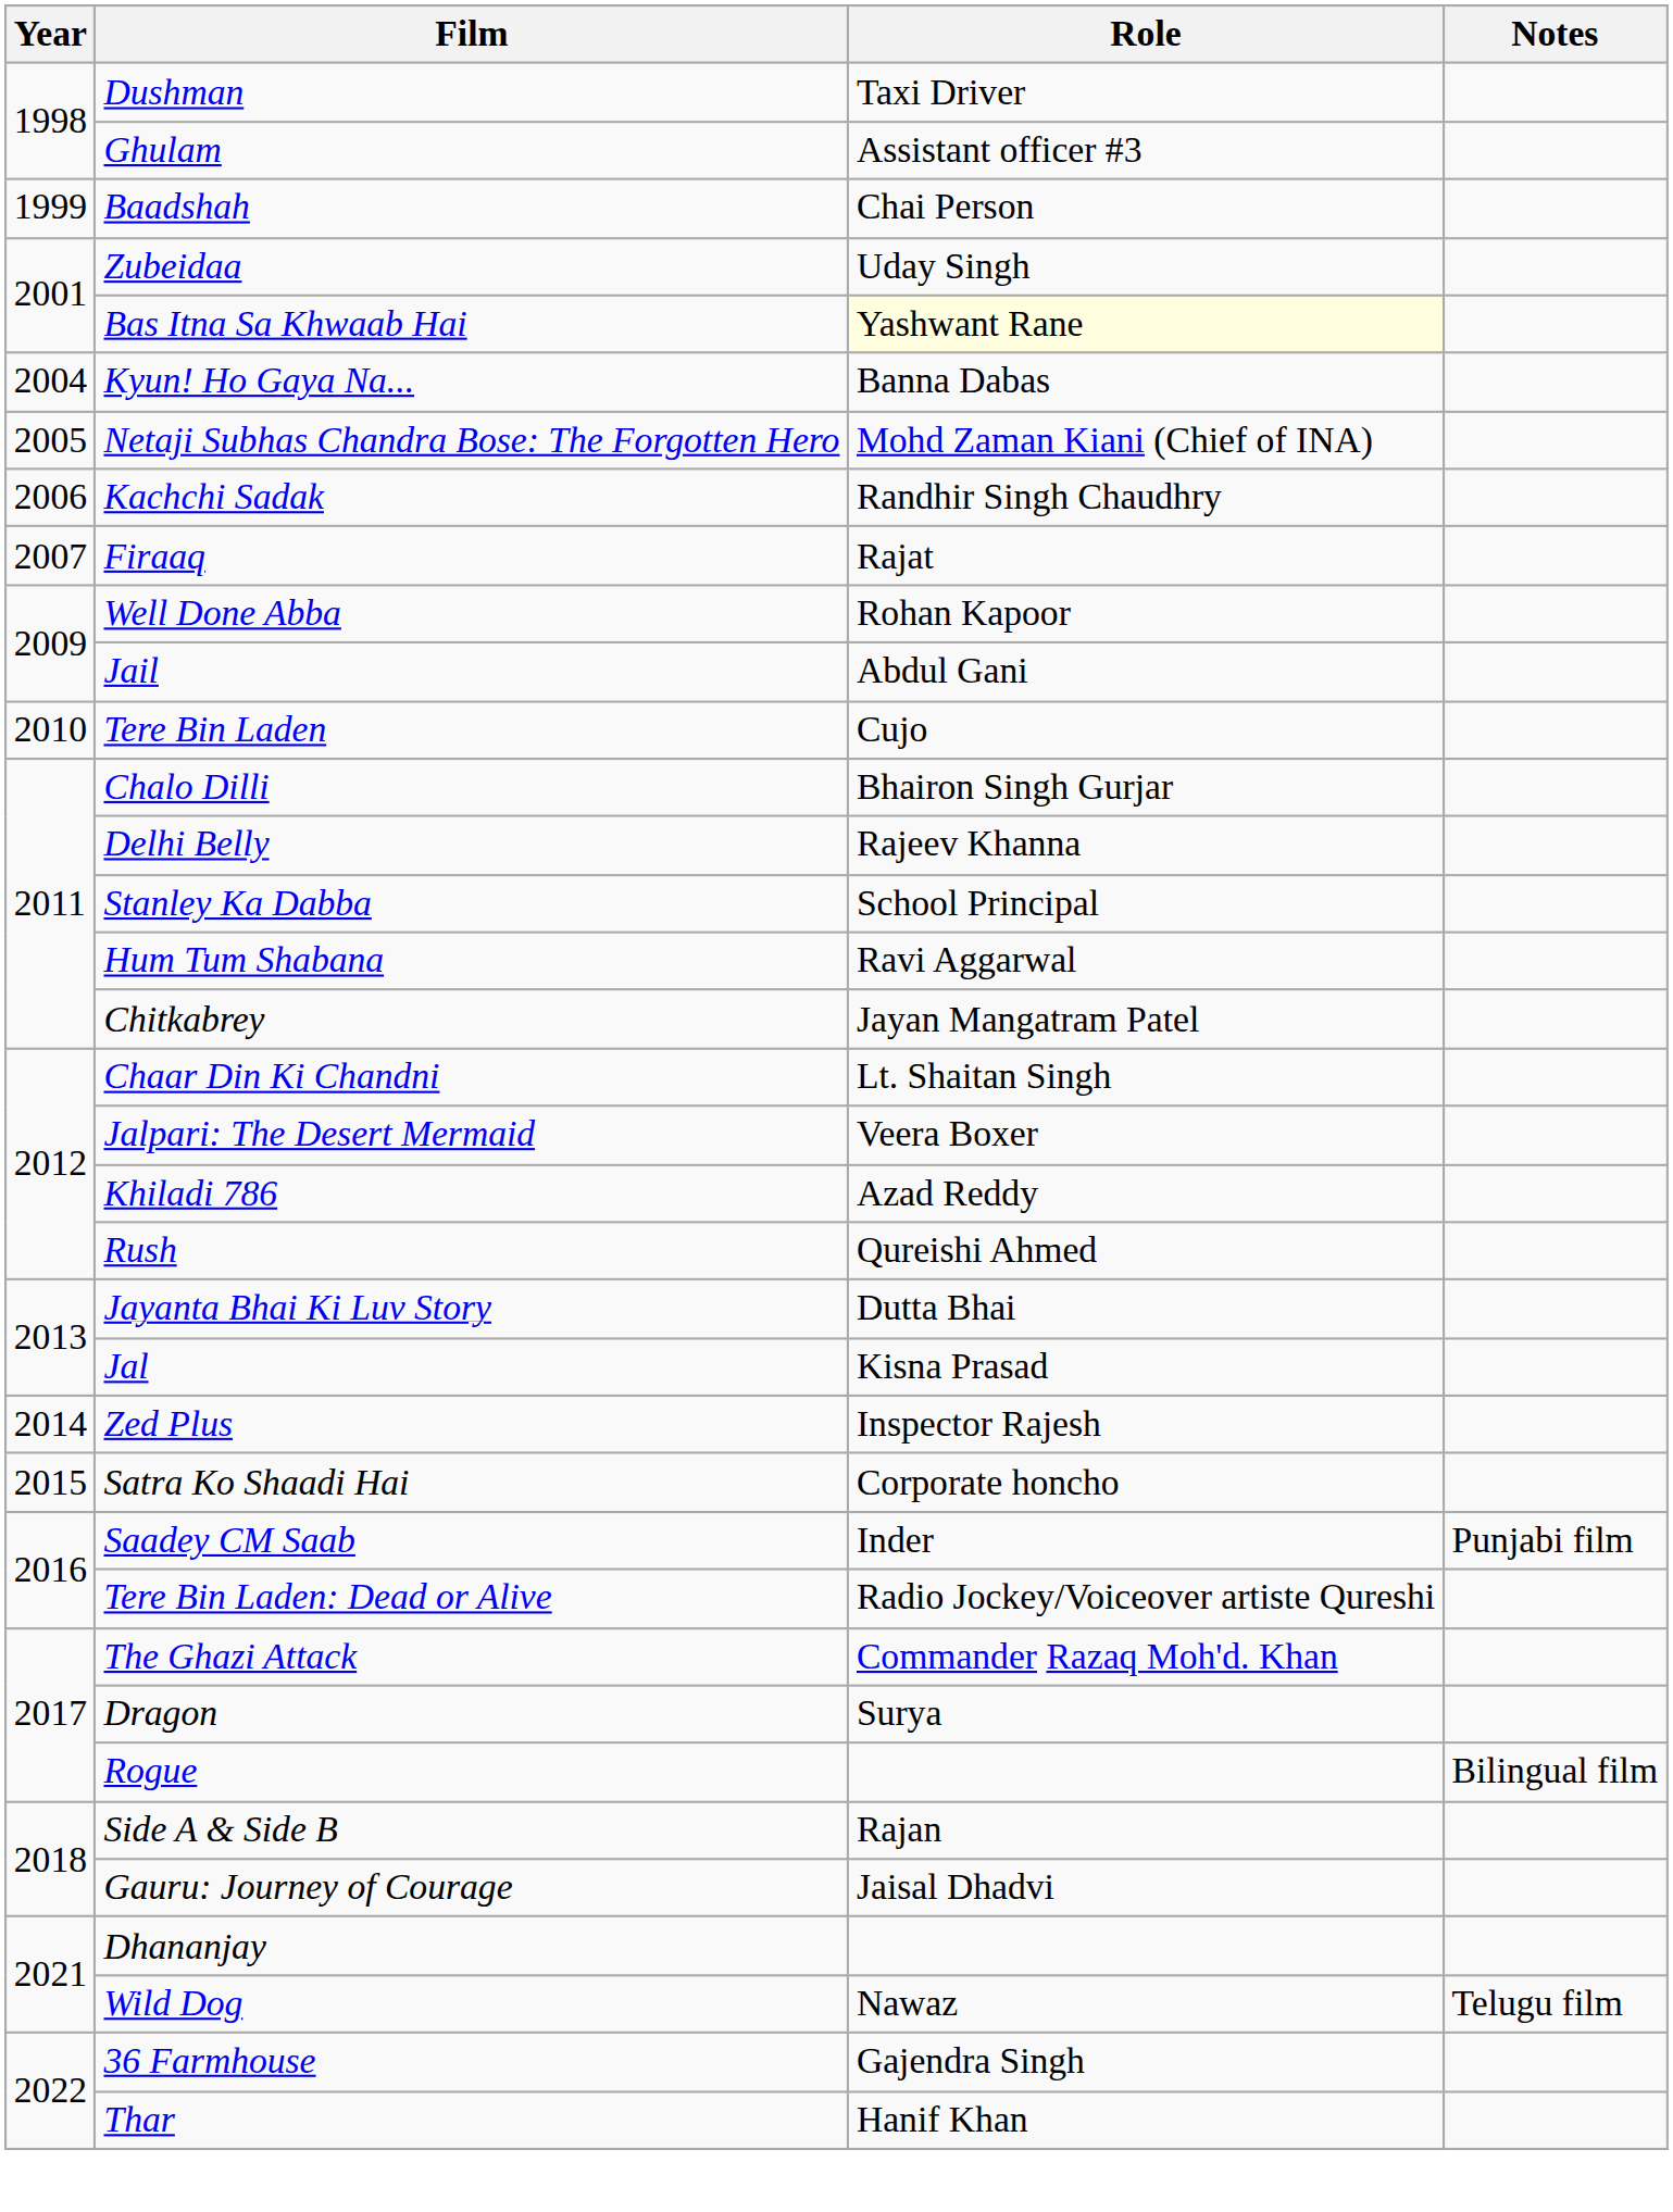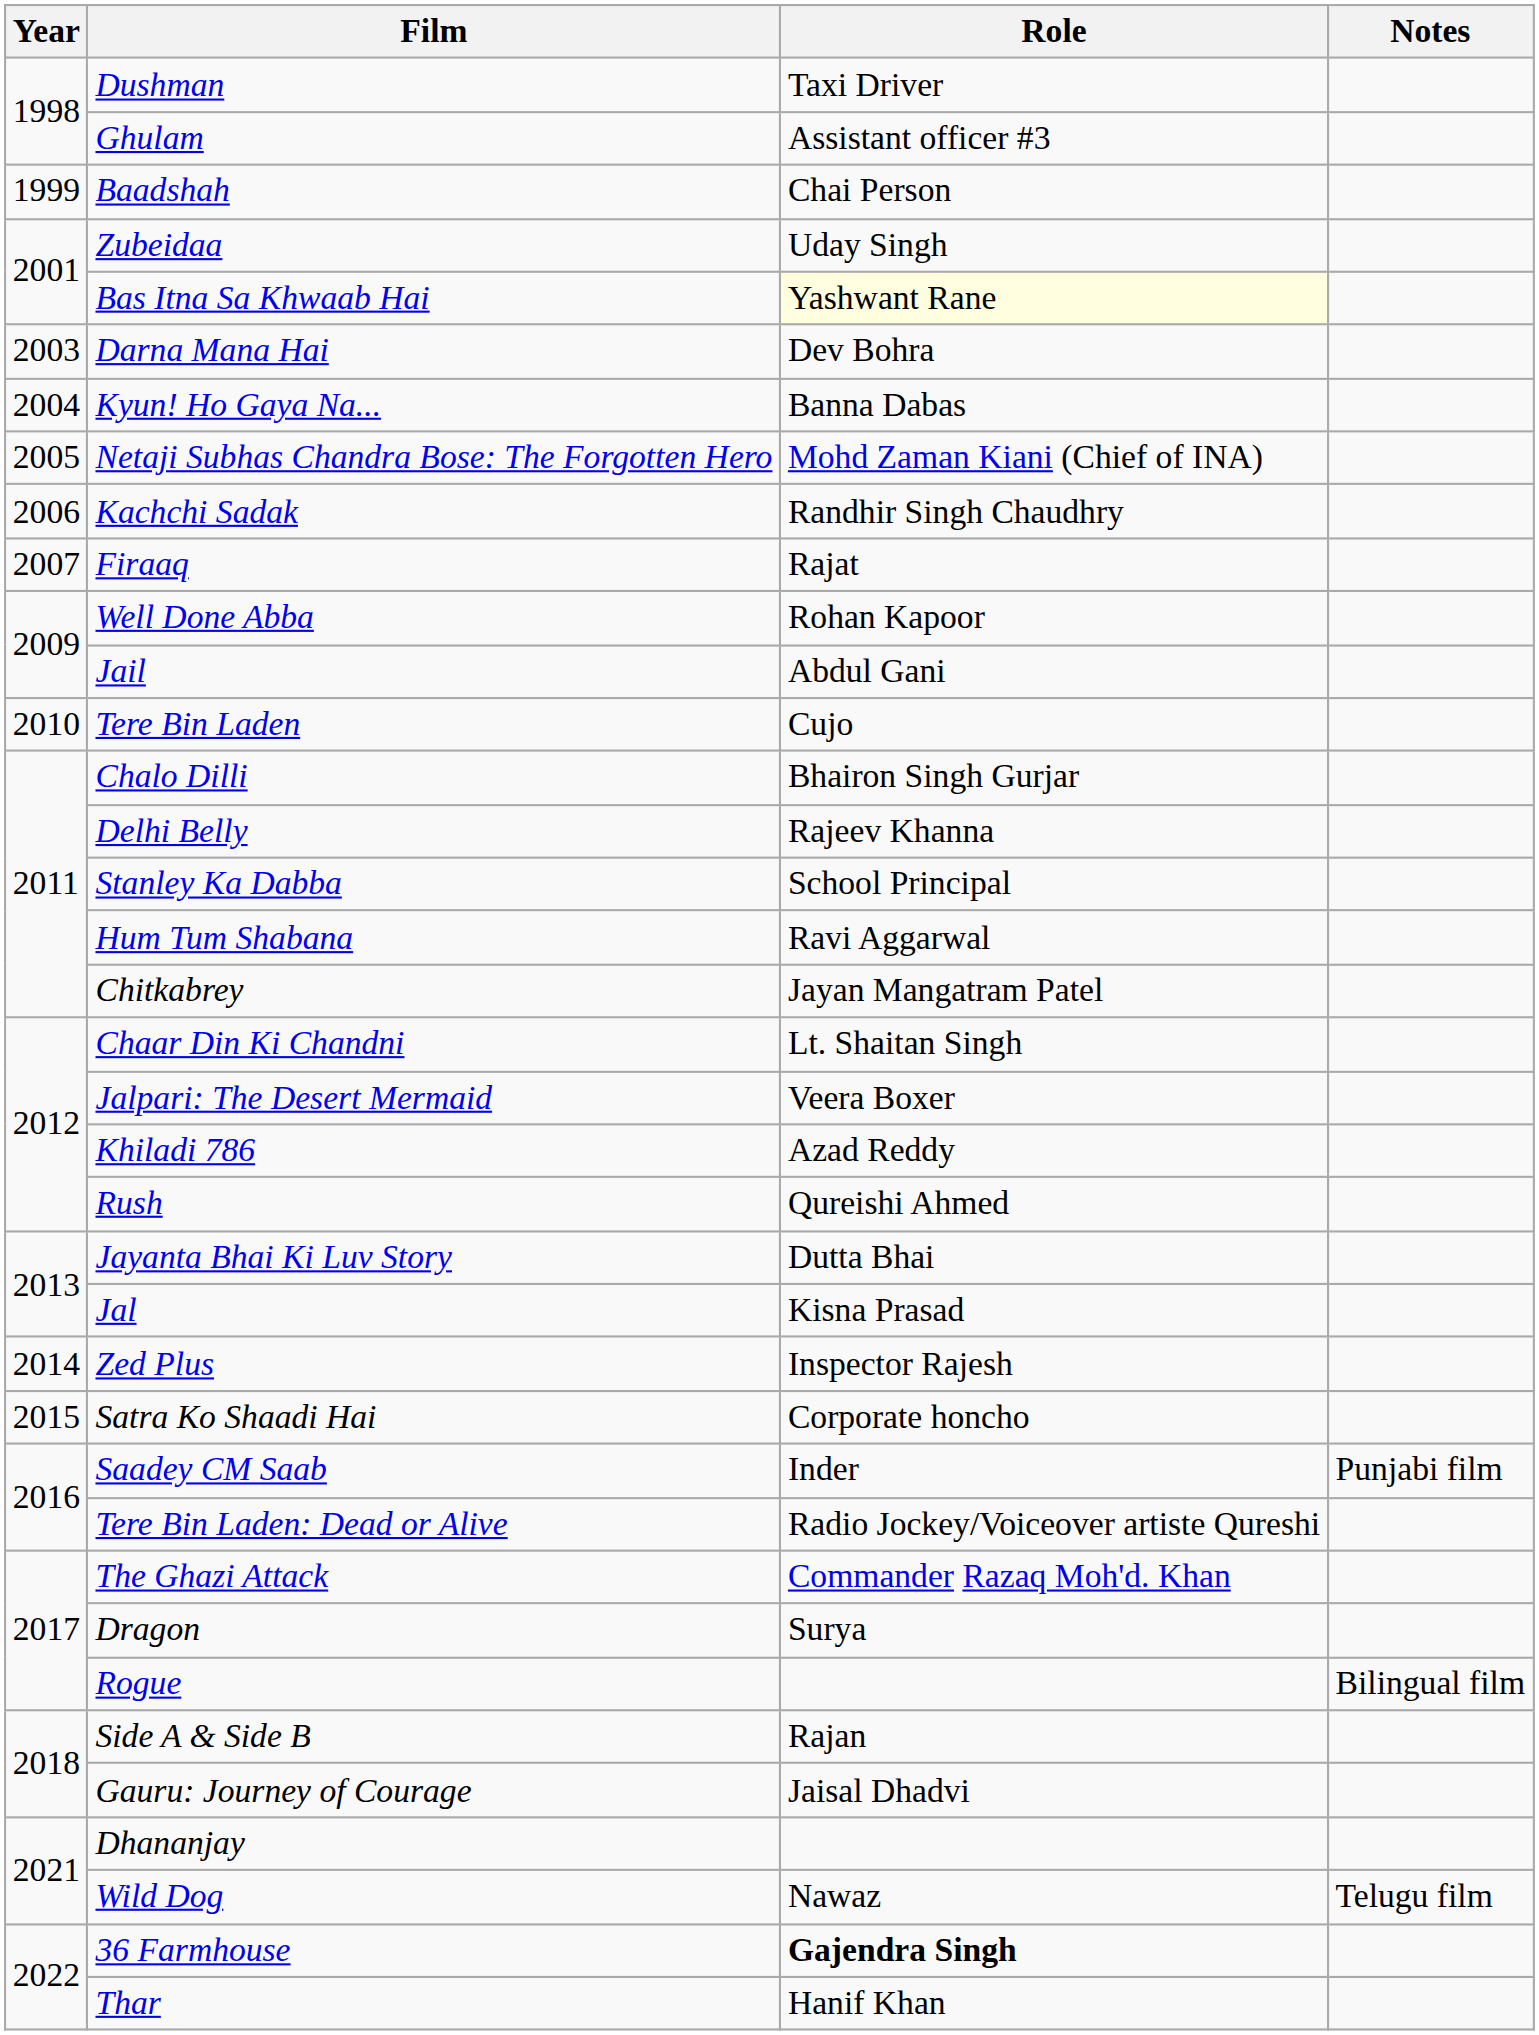 <table class="wikitable sortable">
 <tr>
 <th>Year</th>
 <th>Film</th>
 <th>Role</th>
 <th>Notes</th>
 </tr>
 <tr>
 <td rowspan=2>1998</td>
 <td><em><a href='#'>Dushman</a></em></td>
 <td>Taxi Driver</td>
 <td></td>
 </tr>
 <tr>
 <td><em><a href='#'>Ghulam</a></em></td>
 <td>Assistant officer #3</td>
 <td></td>
 </tr>
 <tr>
 <td>1999</td>
 <td><em><a href='#'>Baadshah</a></em></td>
 <td>Chai Person</td>
 <td></td>
 </tr>
 <tr>
 <td rowspan=2>2001</td>
 <td><em><a href='#'>Zubeidaa</a></em></td>
 <td>Uday Singh</td>
 <td></td>
 </tr>
 <tr>
 <td><em><a href='#'>Bas Itna Sa Khwaab Hai</a></em></td>
 <td style="background: lightyellow;">Yashwant Rane</td>
+<td></td>
+</tr>
+<tr>
+<td>2003</td>
+<td><em><a href='#'>Darna Mana Hai</a></em></td>
+<td>Dev Bohra</td>
 <td></td>
 </tr>
 <tr>
 <td>2004</td>
 <td><em><a href='#'>Kyun! Ho Gaya Na...</a></em></td>
 <td>Banna Dabas</td>
 <td></td>
 </tr>
 <tr>
 <td>2005</td>
 <td><em><a href='#'>Netaji Subhas Chandra Bose: The Forgotten Hero</a></em></td>
 <td><a href='#'>Mohd Zaman Kiani</a> (Chief of INA)</td>
 <td></td>
 </tr>
 <tr>
 <td>2006</td>
 <td><em><a href='#'>Kachchi Sadak</a></em></td>
 <td>Randhir Singh Chaudhry</td>
 <td></td>
 </tr>
 <tr>
 <td>2007</td>
 <td><em><a href='#'>Firaaq</a></em></td>
 <td>Rajat</td>
 <td></td>
 </tr>
 <tr>
 <td rowspan=2>2009</td>
 <td><em><a href='#'>Well Done Abba</a></em></td>
 <td>Rohan Kapoor</td>
 <td></td>
 </tr>
 <tr>
 <td><em><a href='#'>Jail</a></em></td>
 <td>Abdul Gani</td>
 <td></td>
 </tr>
 <tr>
 <td>2010</td>
 <td><em><a href='#'>Tere Bin Laden</a></em></td>
 <td>Cujo</td>
 <td></td>
 </tr>
 <tr>
 <td Rowspan=5>2011</td>
 <td><em><a href='#'>Chalo Dilli</a></em></td>
 <td>Bhairon Singh Gurjar</td>
 <td></td>
 </tr>
 <tr>
 <td><em><a href='#'>Delhi Belly</a></em></td>
 <td>Rajeev Khanna</td>
 <td></td>
 </tr>
 <tr>
 <td><em><a href='#'>Stanley Ka Dabba</a></em></td>
 <td>School Principal</td>
 <td></td>
 </tr>
 <tr>
 <td><em><a href='#'>Hum Tum Shabana</a></em></td>
 <td>Ravi Aggarwal</td>
 <td></td>
 </tr>
 <tr>
 <td><em>Chitkabrey</em></td>
 <td>Jayan Mangatram Patel</td>
 <td></td>
 </tr>
 <tr>
 <td rowspan=4>2012</td>
 <td><em><a href='#'>Chaar Din Ki Chandni</a></em></td>
 <td>Lt. Shaitan Singh</td>
 <td></td>
 </tr>
 <tr>
 <td><em><a href='#'>Jalpari: The Desert Mermaid</a></em></td>
 <td>Veera Boxer</td>
 <td></td>
 </tr>
 <tr>
 <td><em><a href='#'>Khiladi 786</a></em></td>
 <td>Azad Reddy</td>
 <td></td>
 </tr>
 <tr>
 <td><em><a href='#'>Rush</a></em></td>
 <td>Qureishi Ahmed</td>
 <td></td>
 </tr>
 <tr>
 <td rowspan=2>2013</td>
 <td><em><a href='#'>Jayanta Bhai Ki Luv Story</a></em></td>
 <td>Dutta Bhai</td>
 <td></td>
 </tr>
 <tr>
 <td><em><a href='#'>Jal</a></em></td>
 <td>Kisna Prasad</td>
 <td></td>
 </tr>
 <tr>
 <td>2014</td>
 <td><em><a href='#'>Zed Plus</a></em></td>
 <td>Inspector Rajesh</td>
 <td></td>
 </tr>
 <tr>
 <td>2015</td>
 <td><em>Satra Ko Shaadi Hai</em></td>
 <td>Corporate honcho</td>
 <td></td>
 </tr>
 <tr>
 <td rowspan=2>2016</td>
 <td><em><a href='#'>Saadey CM Saab</a></em></td>
 <td>Inder</td>
 <td>Punjabi film</td>
 </tr>
 <tr>
 <td><em><a href='#'>Tere Bin Laden: Dead or Alive</a></em></td>
 <td>Radio Jockey/Voiceover artiste Qureshi</td>
 <td></td>
 </tr>
 <tr>
 <td rowspan=3>2017</td>
 <td><em><a href='#'>The Ghazi Attack</a></em></td>
 <td><a href='#'>Commander</a> <a href='#'>Razaq Moh'd. Khan</a></td>
 <td></td>
 </tr>
 <tr>
 <td><em>Dragon</em></td>
 <td>Surya</td>
 <td></td>
 </tr>
 <tr>
 <td><em><a href='#'>Rogue</a></em></td>
 <td></td>
 <td>Bilingual film</td>
 </tr>
 <tr>
 <td rowspan=2>2018</td>
 <td><em>Side A & Side B</em></td>
 <td>Rajan</td>
 <td></td>
 </tr>
 <tr>
 <td><em>Gauru: Journey of Courage</em></td>
 <td>Jaisal Dhadvi</td>
 <td></td>
 </tr>
 <tr>
 <td rowspan=2>2021</td>
 <td><em>Dhananjay</em></td>
 <td></td>
 <td></td>
 </tr>
 <tr>
 <td><em><a href='#'>Wild Dog</a></em></td>
 <td>Nawaz</td>
 <td>Telugu film</td>
 </tr>
 <tr>
 <td rowspan=2>2022</td>
 <td><em><a href='#'>36 Farmhouse</a></em></td>
-<td>Gajendra Singh</td>
+<td><strong>Gajendra Singh</strong></td>
 <td></td>
 </tr>
 <tr>
 <td><em><a href='#'>Thar</a></em></td>
 <td>Hanif Khan</td>
 <td></td>
 </tr>
 </table>
